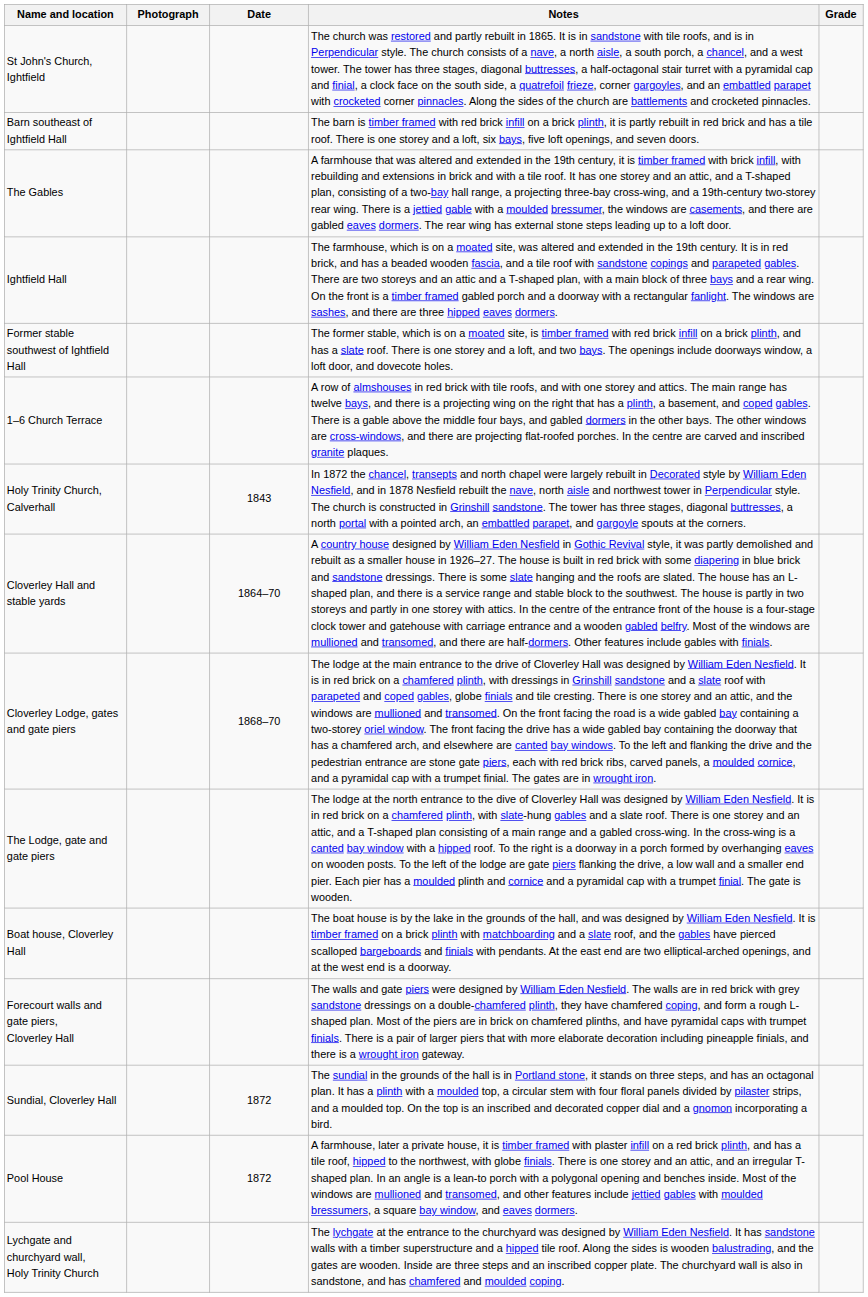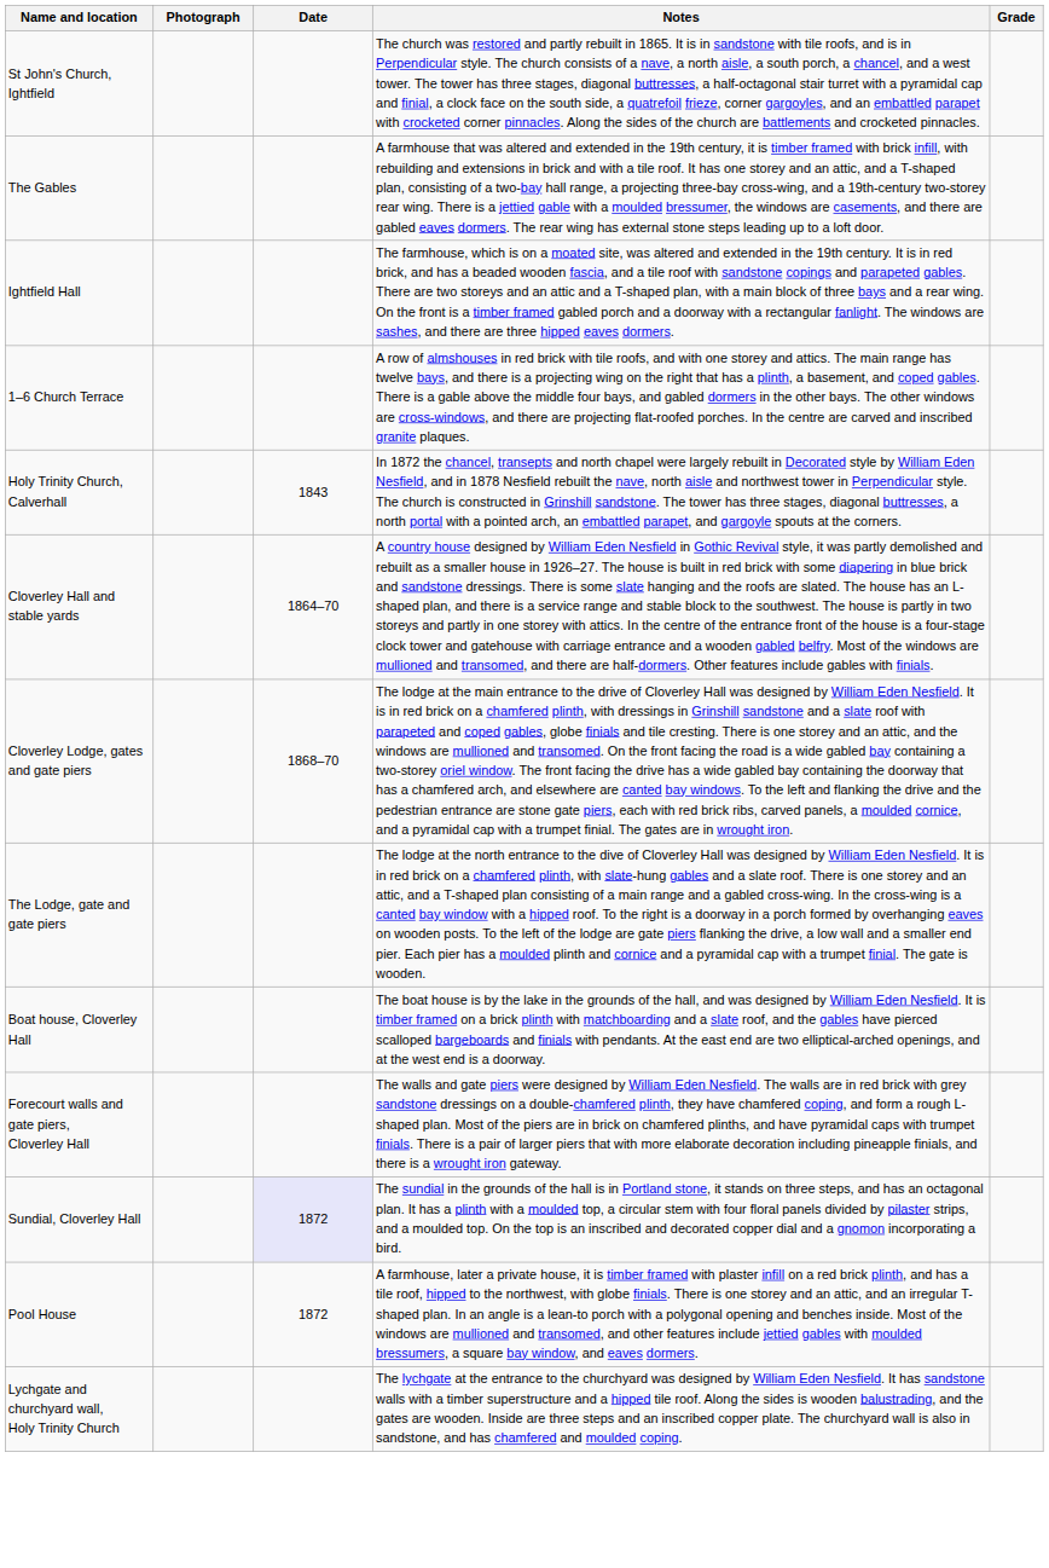 <table class="wikitable sortable plainrowheaders" style="width:100%; border:0; text-align:left; line-height:150%;">
 <tr>
 <th scope="col"  style="width:150px">Name and location</th>
 <th scope="col"  style="width:100px" class="unsortable">Photograph</th>
 <th scope="col"  style="width:120px">Date</th>
 <th scope="col"  style="width:650px" class="unsortable">Notes</th>
 <th scope="col"  style="width:50px">Grade</th>
 </tr>
 <tr>
 <td>St John's Church, Ightfield<br><small></small></td>
 <td></td>
 <td align="center"></td>
 <td>The church was <a href='#'>restored</a> and partly rebuilt in 1865.  It is in <a href='#'>sandstone</a> with tile roofs, and is in <a href='#'>Perpendicular</a> style.  The church consists of a <a href='#'>nave</a>, a north <a href='#'>aisle</a>, a south porch, a <a href='#'>chancel</a>, and a west tower.  The tower has three stages, diagonal <a href='#'>buttresses</a>, a half-octagonal stair turret with a pyramidal cap and <a href='#'>finial</a>, a clock face on the south side, a <a href='#'>quatrefoil</a> <a href='#'>frieze</a>, corner <a href='#'>gargoyles</a>, and an <a href='#'>embattled</a> <a href='#'>parapet</a> with <a href='#'>crocketed</a> corner <a href='#'>pinnacles</a>.  Along the sides of the church are <a href='#'>battlements</a> and crocketed pinnacles.</td>
 <td align="center" ></td>
 </tr>
 <tr>
-<td>Barn southeast of Ightfield Hall<br><small></small></td>
-<td></td>
-<td align="center"></td>
-<td>The barn is <a href='#'>timber framed</a> with red brick <a href='#'>infill</a> on a brick <a href='#'>plinth</a>, it is partly rebuilt in red brick and has a tile roof.  There is one storey and a loft, six <a href='#'>bays</a>, five loft openings, and seven doors.</td>
-<td align="center" ></td>
-</tr>
-<tr>
 <td>The Gables<br><small></small></td>
 <td></td>
 <td align="center"></td>
 <td>A farmhouse that was altered and extended in the 19th century, it is <a href='#'>timber framed</a> with brick <a href='#'>infill</a>, with rebuilding and extensions in brick and with a tile roof.  It has one storey and an attic, and a T-shaped plan, consisting of a two-<a href='#'>bay</a> hall range, a projecting three-bay cross-wing, and a 19th-century two-storey rear wing.  There is a <a href='#'>jettied</a> <a href='#'>gable</a> with a <a href='#'>moulded</a> <a href='#'>bressumer</a>, the windows are <a href='#'>casements</a>, and there are gabled <a href='#'>eaves</a> <a href='#'>dormers</a>.  The rear wing has external stone steps leading up to a loft door.</td>
 <td align="center" ></td>
 </tr>
 <tr>
 <td>Ightfield Hall<br><small></small></td>
 <td></td>
 <td align="center"></td>
 <td>The farmhouse, which is on a <a href='#'>moated</a> site, was altered and extended in the 19th century.  It is in red brick, and has a beaded wooden <a href='#'>fascia</a>, and a tile roof with <a href='#'>sandstone</a> <a href='#'>copings</a> and <a href='#'>parapeted</a> <a href='#'>gables</a>.  There are two storeys and an attic and a T-shaped plan, with a main block of three <a href='#'>bays</a> and a rear wing.  On the front is a <a href='#'>timber framed</a> gabled porch and a doorway with a rectangular <a href='#'>fanlight</a>.  The windows are <a href='#'>sashes</a>, and there are three <a href='#'>hipped</a> <a href='#'>eaves</a> <a href='#'>dormers</a>.</td>
-<td align="center" ></td>
-</tr>
-<tr>
-<td>Former stable southwest of Ightfield Hall<br><small></small></td>
-<td></td>
-<td align="center"></td>
-<td>The former stable, which is on a <a href='#'>moated</a> site, is <a href='#'>timber framed</a> with red brick <a href='#'>infill</a> on a brick <a href='#'>plinth</a>, and has a <a href='#'>slate</a> roof.  There is one storey and a loft, and two <a href='#'>bays</a>.  The openings include doorways window, a loft door, and dovecote holes.</td>
 <td align="center" ></td>
 </tr>
 <tr>
 <td>1–6 Church Terrace<br><small></small></td>
 <td></td>
 <td align="center"></td>
 <td>A row of <a href='#'>almshouses</a> in red brick with tile roofs, and with one storey and attics.  The main range has twelve <a href='#'>bays</a>, and there is a projecting wing on the right that has a <a href='#'>plinth</a>, a basement, and <a href='#'>coped</a> <a href='#'>gables</a>.  There is a gable above the middle four bays, and gabled <a href='#'>dormers</a> in the other bays.  The other windows are <a href='#'>cross-windows</a>, and there are projecting flat-roofed porches.  In the centre are carved and inscribed <a href='#'>granite</a> plaques.</td>
 <td align="center" ></td>
 </tr>
 <tr>
 <td>Holy Trinity Church, Calverhall<br><small></small></td>
 <td></td>
 <td align="center">1843</td>
 <td>In 1872 the <a href='#'>chancel</a>, <a href='#'>transepts</a> and north chapel were largely rebuilt in <a href='#'>Decorated</a> style by <a href='#'>William Eden Nesfield</a>, and in 1878 Nesfield rebuilt the <a href='#'>nave</a>, north <a href='#'>aisle</a> and northwest tower in <a href='#'>Perpendicular</a> style.  The church is constructed in <a href='#'>Grinshill</a> <a href='#'>sandstone</a>.  The tower has three stages, diagonal <a href='#'>buttresses</a>, a north <a href='#'>portal</a> with a pointed arch, an <a href='#'>embattled</a> <a href='#'>parapet</a>, and <a href='#'>gargoyle</a> spouts at the corners.</td>
 <td align="center" ></td>
 </tr>
 <tr>
 <td>Cloverley Hall and stable yards<br><small></small></td>
 <td></td>
 <td align="center">1864–70</td>
 <td>A <a href='#'>country house</a> designed by <a href='#'>William Eden Nesfield</a> in <a href='#'>Gothic Revival</a> style, it was partly demolished and rebuilt as a smaller house in 1926–27.  The house is built in red brick with some <a href='#'>diapering</a> in blue brick and <a href='#'>sandstone</a> dressings.  There is some <a href='#'>slate</a> hanging and the roofs are slated.  The house has an L-shaped plan, and there is a service range and stable block to the southwest.  The house is partly in two storeys and partly in one storey with attics.  In the centre of the entrance front of the house is a four-stage clock tower and gatehouse with carriage entrance and a wooden <a href='#'>gabled</a> <a href='#'>belfry</a>.  Most of the windows are <a href='#'>mullioned</a> and <a href='#'>transomed</a>, and there are half-<a href='#'>dormers</a>.  Other features include gables with <a href='#'>finials</a>.</td>
 <td align="center" ></td>
 </tr>
 <tr>
 <td>Cloverley Lodge, gates and gate piers<br><small></small></td>
 <td></td>
 <td align="center">1868–70</td>
 <td>The lodge at the main entrance to the drive of Cloverley Hall was designed by <a href='#'>William Eden Nesfield</a>.  It is in red brick on a <a href='#'>chamfered</a> <a href='#'>plinth</a>, with dressings in <a href='#'>Grinshill</a> <a href='#'>sandstone</a> and a <a href='#'>slate</a> roof with <a href='#'>parapeted</a> and <a href='#'>coped</a> <a href='#'>gables</a>, globe <a href='#'>finials</a> and tile cresting.  There is one storey and an attic, and the windows are <a href='#'>mullioned</a> and <a href='#'>transomed</a>.  On the front facing the road is a wide gabled <a href='#'>bay</a> containing a two-storey <a href='#'>oriel window</a>.  The front facing the drive has a wide gabled bay containing the doorway that has a chamfered arch, and elsewhere are <a href='#'>canted</a> <a href='#'>bay windows</a>.  To the left and flanking the drive and the pedestrian entrance are stone gate <a href='#'>piers</a>, each with red brick ribs, carved panels, a <a href='#'>moulded</a> <a href='#'>cornice</a>, and a pyramidal cap with a trumpet finial. The gates are in <a href='#'>wrought iron</a>.</td>
 <td align="center" ></td>
 </tr>
 <tr>
 <td>The Lodge, gate and gate piers<br><small></small></td>
 <td></td>
 <td align="center"></td>
 <td>The lodge at the north entrance to the dive of Cloverley Hall was designed by <a href='#'>William Eden Nesfield</a>.  It is in red brick on a <a href='#'>chamfered</a> <a href='#'>plinth</a>, with <a href='#'>slate</a>-hung <a href='#'>gables</a> and a slate roof.  There is one storey and an attic, and a T-shaped plan consisting of a main range and a gabled cross-wing.  In the cross-wing is a <a href='#'>canted</a> <a href='#'>bay window</a> with a <a href='#'>hipped</a> roof.  To the right is a doorway in a porch formed by overhanging <a href='#'>eaves</a> on wooden posts.  To the left of the lodge are gate <a href='#'>piers</a> flanking the drive, a low wall and a smaller end pier.  Each pier has a <a href='#'>moulded</a> plinth and <a href='#'>cornice</a> and a pyramidal cap with a trumpet <a href='#'>finial</a>.  The gate is wooden.</td>
 <td align="center" ></td>
 </tr>
 <tr>
 <td>Boat house, Cloverley Hall<br><small></small></td>
 <td></td>
 <td align="center"></td>
 <td>The boat house is by the lake in the grounds of the hall, and was designed by <a href='#'>William Eden Nesfield</a>. It is <a href='#'>timber framed</a> on a brick <a href='#'>plinth</a> with <a href='#'>matchboarding</a> and a <a href='#'>slate</a> roof, and the <a href='#'>gables</a> have pierced scalloped <a href='#'>bargeboards</a> and <a href='#'>finials</a> with pendants.  At the east end are two elliptical-arched openings, and at the west end is a doorway.</td>
 <td align="center" ></td>
 </tr>
 <tr>
 <td>Forecourt walls and gate piers,<br>Cloverley Hall<br><small></small></td>
 <td></td>
 <td align="center"></td>
 <td>The walls and gate <a href='#'>piers</a> were designed by <a href='#'>William Eden Nesfield</a>.  The walls are in red brick with grey <a href='#'>sandstone</a> dressings on a double-<a href='#'>chamfered</a> <a href='#'>plinth</a>, they have chamfered <a href='#'>coping</a>, and form a rough L-shaped plan.  Most of the piers are in brick on chamfered plinths, and have pyramidal caps with trumpet <a href='#'>finials</a>.  There is a pair of larger piers that with more elaborate decoration including pineapple finials, and there is a <a href='#'>wrought iron</a> gateway.</td>
 <td align="center" ></td>
 </tr>
 <tr>
 <td>Sundial, Cloverley Hall<br><small></small></td>
 <td></td>
-<td align="center">1872</td>
+<td align="center" style="background: lavender;">1872</td>
 <td>The <a href='#'>sundial</a> in the grounds of the hall is in <a href='#'>Portland stone</a>, it stands on three steps, and has an octagonal plan.  It has a <a href='#'>plinth</a> with a <a href='#'>moulded</a> top, a circular stem with four floral panels divided by <a href='#'>pilaster</a> strips, and a moulded top.  On the top is an inscribed and decorated copper dial and a <a href='#'>gnomon</a> incorporating a bird.</td>
 <td align="center" ></td>
 </tr>
 <tr>
 <td>Pool House<br><small></small></td>
 <td></td>
 <td align="center">1872</td>
 <td>A farmhouse, later a private house, it is <a href='#'>timber framed</a> with plaster <a href='#'>infill</a> on a red brick <a href='#'>plinth</a>, and has a tile roof, <a href='#'>hipped</a> to the northwest, with globe <a href='#'>finials</a>.  There is one storey and an attic, and an irregular T-shaped plan.  In an angle is a lean-to porch with a polygonal opening and benches inside.  Most of the windows are <a href='#'>mullioned</a> and <a href='#'>transomed</a>, and other features include <a href='#'>jettied</a> <a href='#'>gables</a> with <a href='#'>moulded</a> <a href='#'>bressumers</a>, a square <a href='#'>bay window</a>, and <a href='#'>eaves</a> <a href='#'>dormers</a>.</td>
 <td align="center" ></td>
 </tr>
 <tr>
 <td>Lychgate and churchyard wall,<br>Holy Trinity Church<br><small></small></td>
 <td></td>
 <td align="center"></td>
 <td>The <a href='#'>lychgate</a> at the entrance to the churchyard was designed by <a href='#'>William Eden Nesfield</a>.  It has <a href='#'>sandstone</a> walls with a timber superstructure and a <a href='#'>hipped</a> tile roof.  Along the sides is wooden <a href='#'>balustrading</a>, and the gates are wooden.  Inside are three steps and an inscribed copper plate.  The churchyard wall is also in sandstone, and has <a href='#'>chamfered</a> and <a href='#'>moulded</a> <a href='#'>coping</a>.</td>
 <td align="center" ></td>
 </tr>
 <tr>
 </tr>
 </table>
